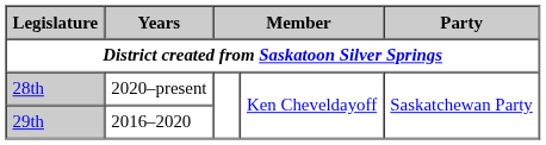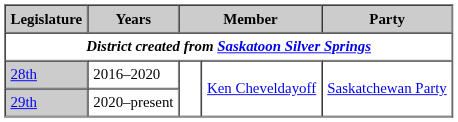 <table border=1 cellpadding=5 cellspacing=0>
 <tr bgcolor="CCCCCC">
 <th>Legislature</th>
 <th>Years</th>
 <th colspan="2">Member</th>
 <th>Party</th>
 </tr>
 <tr>
 <td colspan="5" align="center"><strong><em>District created from <a href='#'>Saskatoon Silver Springs</a></em></strong></td>
 </tr>
 <tr>
 <td bgcolor="CCCCCC"><a href='#'>28th</a></td>
-<td>2020–present</td>
+<td>2016–2020</td>
 <td rowspan=2 >   </td>
 <td rowspan=2><a href='#'>Ken Cheveldayoff</a></td>
 <td rowspan=2><a href='#'>Saskatchewan Party</a></td>
 </tr>
 <tr>
 <td bgcolor="CCCCCC"><a href='#'>29th</a></td>
-<td>2016–2020</td>
+<td>2020–present</td>
 </tr>
 </table>
